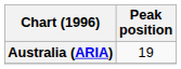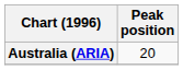 <table class="wikitable sortable plainrowheaders" style="text-align:center">
 <tr>
 <th>Chart (1996)</th>
 <th>Peak<br>position</th>
 </tr>
 <tr>
 <th scope="row">Australia (<a href='#'>ARIA</a>)</th>
-<td>19</td>
+<td>20</td>
 </tr>
 <tr>
 </tr>
 </table>
